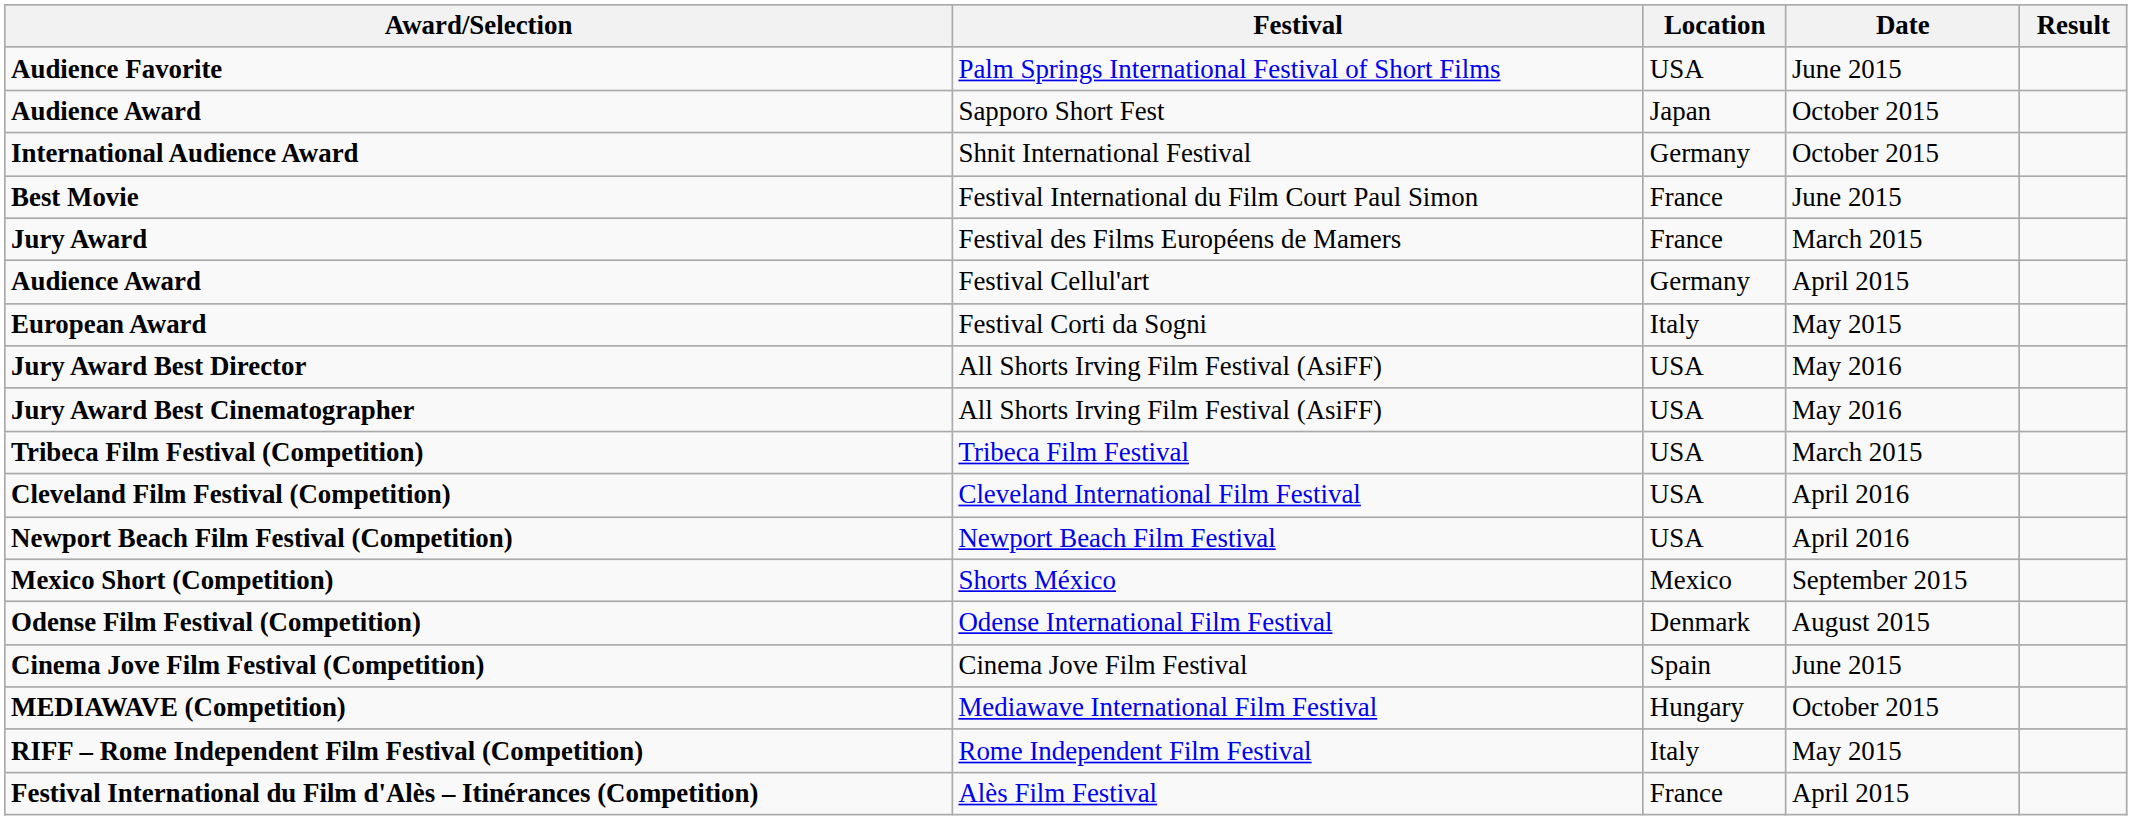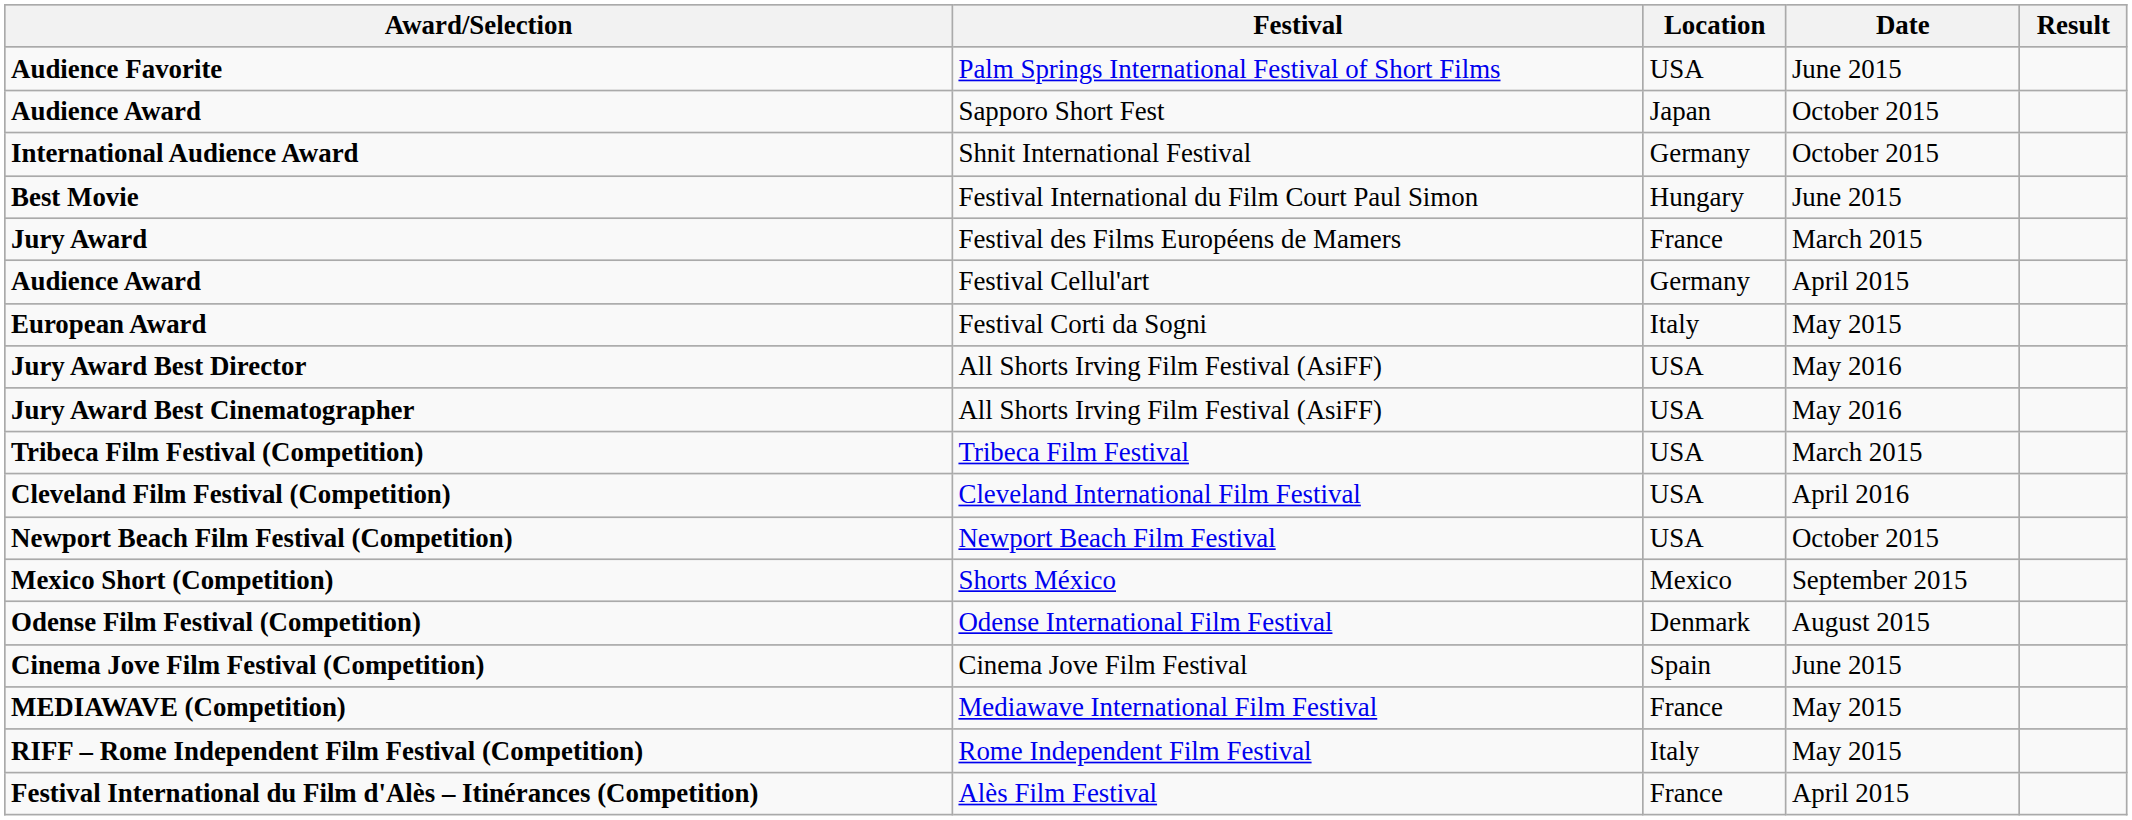 <table class="wikitable" style="width:100%;">
 <tr>
 <th>Award/Selection</th>
 <th>Festival</th>
 <th>Location</th>
 <th>Date</th>
 <th>Result</th>
 </tr>
 <tr>
 <td><strong>Audience Favorite</strong></td>
 <td><a href='#'>Palm Springs International Festival of Short Films</a></td>
 <td>USA</td>
 <td>June 2015</td>
 <td></td>
 </tr>
 <tr>
 <td><strong>Audience Award</strong></td>
 <td>Sapporo Short Fest</td>
 <td>Japan</td>
 <td>October 2015</td>
 <td></td>
 </tr>
 <tr>
 <td><strong>International Audience Award</strong></td>
 <td>Shnit International Festival</td>
 <td>Germany</td>
 <td>October 2015</td>
 <td></td>
 </tr>
 <tr>
 <td><strong>Best Movie</strong></td>
 <td>Festival International du Film Court Paul Simon</td>
-<td>France</td>
+<td>Hungary</td>
 <td>June 2015</td>
 <td></td>
 </tr>
 <tr>
 <td><strong>Jury Award</strong></td>
 <td>Festival des Films Européens de Mamers</td>
 <td>France</td>
 <td>March 2015</td>
 <td></td>
 </tr>
 <tr>
 <td><strong>Audience Award</strong></td>
 <td>Festival Cellul'art</td>
 <td>Germany</td>
 <td>April 2015</td>
 <td></td>
 </tr>
 <tr>
 <td><strong>European Award</strong></td>
 <td>Festival Corti da Sogni</td>
 <td>Italy</td>
 <td>May 2015</td>
 <td></td>
 </tr>
 <tr>
 <td><strong>Jury Award Best Director</strong></td>
 <td>All Shorts Irving Film Festival (AsiFF)</td>
 <td>USA</td>
 <td>May 2016</td>
 <td></td>
 </tr>
 <tr>
 <td><strong>Jury Award Best Cinematographer</strong></td>
 <td>All Shorts Irving Film Festival (AsiFF)</td>
 <td>USA</td>
 <td>May 2016</td>
 <td></td>
 </tr>
 <tr>
 <td><strong>Tribeca Film Festival (Competition)</strong></td>
 <td><a href='#'>Tribeca Film Festival</a></td>
 <td>USA</td>
 <td>March 2015</td>
 <td></td>
 </tr>
 <tr>
 <td><strong>Cleveland Film Festival (Competition)</strong></td>
 <td><a href='#'>Cleveland International Film Festival</a></td>
 <td>USA</td>
 <td>April 2016</td>
 <td></td>
 </tr>
 <tr>
 <td><strong>Newport Beach Film Festival (Competition)</strong></td>
 <td><a href='#'>Newport Beach Film Festival</a></td>
 <td>USA</td>
-<td>April 2016</td>
+<td>October 2015</td>
 <td></td>
 </tr>
 <tr>
 <td><strong>Mexico Short (Competition)</strong></td>
 <td><a href='#'>Shorts México</a></td>
 <td>Mexico</td>
 <td>September 2015</td>
 <td></td>
 </tr>
 <tr>
 <td><strong>Odense Film Festival (Competition)</strong></td>
 <td><a href='#'>Odense International Film Festival</a></td>
 <td>Denmark</td>
 <td>August 2015</td>
 <td></td>
 </tr>
 <tr>
 <td><strong>Cinema Jove Film Festival (Competition)</strong></td>
 <td>Cinema Jove Film Festival</td>
 <td>Spain</td>
 <td>June 2015</td>
 <td></td>
 </tr>
 <tr>
 <td><strong>MEDIAWAVE (Competition)</strong></td>
 <td><a href='#'>Mediawave International Film Festival</a></td>
-<td>Hungary</td>
-<td>October 2015</td>
+<td>France</td>
+<td>May 2015</td>
 <td></td>
 </tr>
 <tr>
 <td><strong>RIFF – Rome Independent Film Festival (Competition)</strong></td>
 <td><a href='#'>Rome Independent Film Festival</a></td>
 <td>Italy</td>
 <td>May 2015</td>
 <td></td>
 </tr>
 <tr>
 <td><strong>Festival International du Film d'Alès – Itinérances (Competition)</strong></td>
 <td><a href='#'>Alès Film Festival</a></td>
 <td>France</td>
 <td>April 2015</td>
 <td></td>
 </tr>
 </table>
